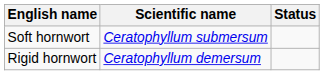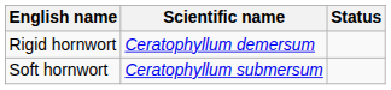 <table class="wikitable" |>
 <tr>
 <th>English name</th>
 <th>Scientific name</th>
 <th>Status</th>
 </tr>
 <tr>
+<td>Rigid hornwort</td>
+<td><em><a href='#'>Ceratophyllum demersum</a></em></td>
+<td></td>
+</tr>
+<tr>
 <td>Soft hornwort</td>
 <td><em><a href='#'>Ceratophyllum submersum</a></em></td>
 <td></td>
 </tr>
-<tr>
-<td>Rigid hornwort</td>
-<td><em><a href='#'>Ceratophyllum demersum</a></em></td>
-<td></td>
-</tr>
 </table>
